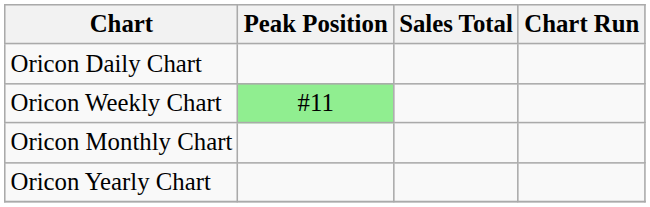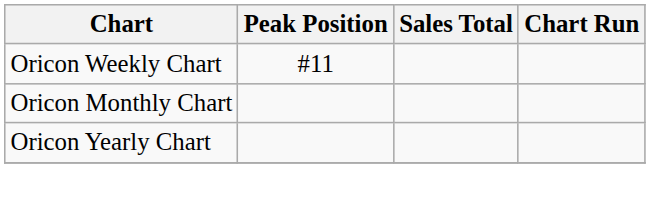 <table class="wikitable">
 <tr>
 <th>Chart</th>
 <th>Peak Position</th>
 <th>Sales Total</th>
 <th>Chart Run</th>
 </tr>
 <tr>
-<td>Oricon Daily Chart</td>
-<td align="center"></td>
-<td></td>
-<td></td>
-</tr>
-<tr>
 <td>Oricon Weekly Chart</td>
-<td align="center" style="background: lightgreen;">#11</td>
+<td align="center">#11</td>
 <td></td>
 <td></td>
 </tr>
 <tr>
 <td>Oricon Monthly Chart</td>
 <td align="center"></td>
 <td></td>
 <td></td>
 </tr>
 <tr>
 <td>Oricon Yearly Chart</td>
 <td align="center"></td>
 <td></td>
 <td></td>
 </tr>
 <tr>
 </tr>
 </table>
